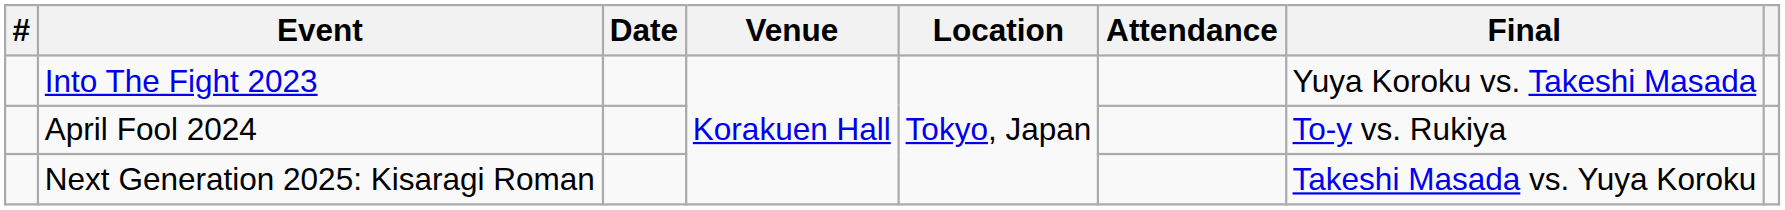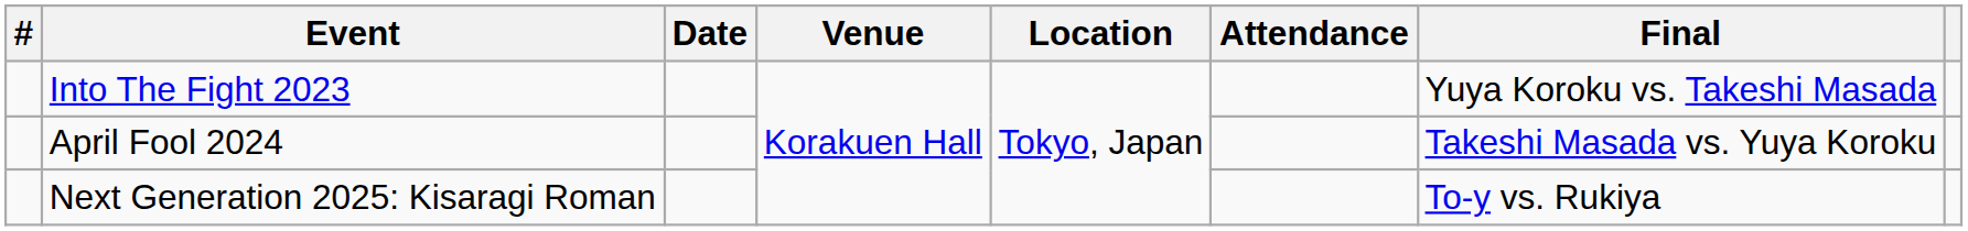 <table class="sortable wikitable succession-box" style="font-size:90%;">
 <tr>
 <th>#</th>
 <th>Event</th>
 <th>Date</th>
 <th>Venue</th>
 <th>Location</th>
 <th>Attendance</th>
 <th>Final</th>
 <th class=unsortable></th>
 </tr>
 <tr>
 <td></td>
 <td><a href='#'>Into The Fight 2023</a></td>
 <td></td>
 <td rowspan=3><a href='#'>Korakuen Hall</a></td>
 <td rowspan=3><a href='#'>Tokyo</a>, Japan</td>
 <td></td>
 <td>Yuya Koroku vs. <a href='#'>Takeshi Masada</a></td>
 <td></td>
 </tr>
 <tr>
 <td></td>
 <td>April Fool 2024</td>
 <td></td>
 <td></td>
-<td><a href='#'>To-y</a> vs. Rukiya</td>
+<td><a href='#'>Takeshi Masada</a> vs. Yuya Koroku</td>
 <td></td>
 </tr>
 <tr>
 <td></td>
 <td>Next Generation 2025: Kisaragi Roman</td>
 <td></td>
 <td></td>
-<td><a href='#'>Takeshi Masada</a> vs. Yuya Koroku</td>
+<td><a href='#'>To-y</a> vs. Rukiya</td>
 <td></td>
 </tr>
 </table>
